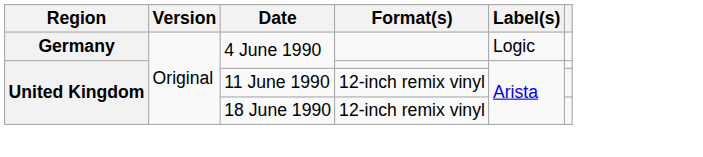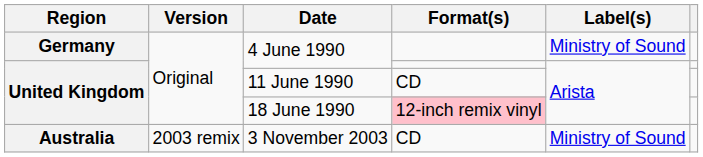 <table class="wikitable plainrowheaders">
 <tr>
 <th scope="col">Region</th>
 <th scope="col">Version</th>
 <th scope="col">Date</th>
 <th scope="col">Format(s)</th>
 <th scope="col">Label(s)</th>
 <th scope="col"></th>
 </tr>
 <tr>
 <th scope="row">Germany</th>
 <td rowspan="4">Original</td>
 <td rowspan="2">4 June 1990</td>
 <td></td>
-<td>Logic</td>
+<td><a href='#'>Ministry of Sound</a></td>
 <td></td>
 </tr>
 <tr>
 <th scope="row" rowspan="3">United Kingdom</th>
 <td></td>
 <td rowspan="3"><a href='#'>Arista</a></td>
 <td></td>
 </tr>
 <tr>
 <td>11 June 1990</td>
-<td>12-inch remix vinyl</td>
+<td>CD</td>
 <td></td>
 </tr>
 <tr>
 <td>18 June 1990</td>
-<td>12-inch remix vinyl</td>
+<td style="background: pink;">12-inch remix vinyl</td>
+<td></td>
+</tr>
+<tr>
+<th scope="row">Australia</th>
+<td>2003 remix</td>
+<td>3 November 2003</td>
+<td>CD</td>
+<td><a href='#'>Ministry of Sound</a></td>
 <td></td>
 </tr>
 </table>
